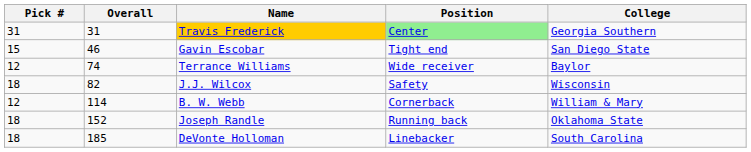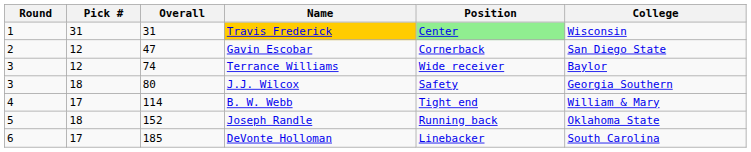 <table class="wikitable sortable sortable" style="width: 100%">
 <tr>
+<th>Round</th>
 <th>Pick #</th>
 <th>Overall</th>
 <th>Name</th>
 <th>Position</th>
 <th>College</th>
 </tr>
 <tr>
+<td>1</td>
 <td>31</td>
 <td>31</td>
 <td bgcolor=#FFCC00><a href='#'>Travis Frederick</a></td>
 <td style="background: lightgreen;"><a href='#'>Center</a></td>
-<td><a href='#'>Georgia Southern</a></td>
+<td><a href='#'>Wisconsin</a></td>
 </tr>
 <tr>
-<td>15</td>
-<td>46</td>
+<td>2</td>
+<td>12</td>
+<td>47</td>
 <td><a href='#'>Gavin Escobar</a></td>
-<td><a href='#'>Tight end</a></td>
+<td><a href='#'>Cornerback</a></td>
 <td><a href='#'>San Diego State</a></td>
 </tr>
 <tr>
+<td>3</td>
 <td>12</td>
 <td>74</td>
 <td><a href='#'>Terrance Williams</a></td>
 <td><a href='#'>Wide receiver</a></td>
 <td><a href='#'>Baylor</a></td>
 </tr>
 <tr>
+<td>3</td>
 <td>18</td>
-<td>82</td>
+<td>80</td>
 <td><a href='#'>J.J. Wilcox</a></td>
 <td><a href='#'>Safety</a></td>
-<td><a href='#'>Wisconsin</a></td>
+<td><a href='#'>Georgia Southern</a></td>
 </tr>
 <tr>
-<td>12</td>
+<td>4</td>
+<td>17</td>
 <td>114</td>
 <td><a href='#'>B. W. Webb</a></td>
-<td><a href='#'>Cornerback</a></td>
+<td><a href='#'>Tight end</a></td>
 <td><a href='#'>William & Mary</a></td>
 </tr>
 <tr>
+<td>5</td>
 <td>18</td>
 <td>152</td>
 <td><a href='#'>Joseph Randle</a></td>
 <td><a href='#'>Running back</a></td>
 <td><a href='#'>Oklahoma State</a></td>
 </tr>
 <tr>
-<td>18</td>
+<td>6</td>
+<td>17</td>
 <td>185</td>
 <td><a href='#'>DeVonte Holloman</a></td>
 <td><a href='#'>Linebacker</a></td>
 <td><a href='#'>South Carolina</a></td>
 </tr>
 </table>
